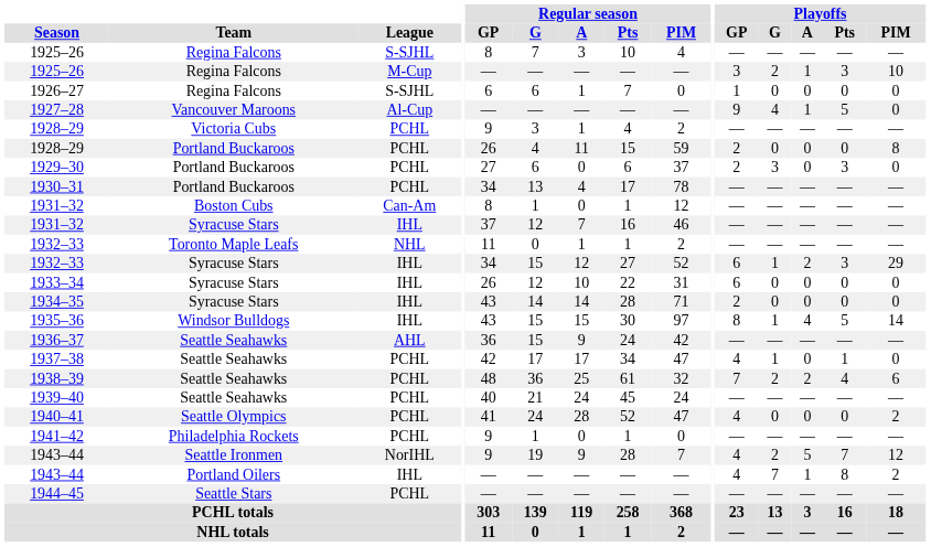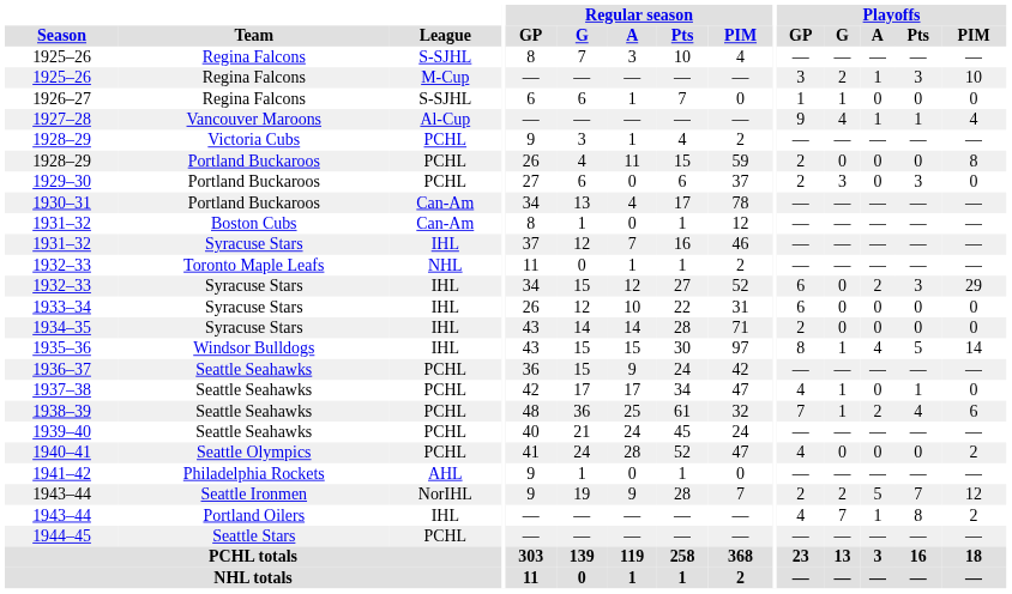 <table border="0" cellpadding="1" cellspacing="0" style="text-align:center; width:60em">
 <tr bgcolor="#e0e0e0">
 <th colspan="3" bgcolor="#ffffff"></th>
 <th rowspan="100" bgcolor="#ffffff"></th>
 <th colspan="5"><a href='#'>Regular season</a></th>
 <th rowspan="100" bgcolor="#ffffff"></th>
 <th colspan="5"><a href='#'>Playoffs</a></th>
 </tr>
 <tr bgcolor="#e0e0e0">
 <th><a href='#'>Season</a></th>
 <th>Team</th>
 <th>League</th>
 <th>GP</th>
 <th><a href='#'>G</a></th>
 <th><a href='#'>A</a></th>
 <th><a href='#'>Pts</a></th>
 <th><a href='#'>PIM</a></th>
 <th>GP</th>
 <th>G</th>
 <th>A</th>
 <th>Pts</th>
 <th>PIM</th>
 </tr>
 <tr>
 <td>1925–26</td>
 <td><a href='#'>Regina Falcons</a></td>
 <td><a href='#'>S-SJHL</a></td>
 <td>8</td>
 <td>7</td>
 <td>3</td>
 <td>10</td>
 <td>4</td>
 <td>—</td>
 <td>—</td>
 <td>—</td>
 <td>—</td>
 <td>—</td>
 </tr>
 <tr bgcolor="#f0f0f0">
 <td><a href='#'>1925–26</a></td>
 <td>Regina Falcons</td>
 <td><a href='#'>M-Cup</a></td>
 <td>—</td>
 <td>—</td>
 <td>—</td>
 <td>—</td>
 <td>—</td>
 <td>3</td>
 <td>2</td>
 <td>1</td>
 <td>3</td>
 <td>10</td>
 </tr>
 <tr>
 <td>1926–27</td>
 <td>Regina Falcons</td>
 <td>S-SJHL</td>
 <td>6</td>
 <td>6</td>
 <td>1</td>
 <td>7</td>
 <td>0</td>
 <td>1</td>
-<td>0</td>
+<td>1</td>
 <td>0</td>
 <td>0</td>
 <td>0</td>
 </tr>
 <tr bgcolor="#f0f0f0">
 <td><a href='#'>1927–28</a></td>
 <td><a href='#'>Vancouver Maroons</a></td>
 <td><a href='#'>Al-Cup</a></td>
 <td>—</td>
 <td>—</td>
 <td>—</td>
 <td>—</td>
 <td>—</td>
 <td>9</td>
 <td>4</td>
 <td>1</td>
-<td>5</td>
-<td>0</td>
+<td>1</td>
+<td>4</td>
 </tr>
 <tr>
 <td><a href='#'>1928–29</a></td>
 <td><a href='#'>Victoria Cubs</a></td>
 <td><a href='#'>PCHL</a></td>
 <td>9</td>
 <td>3</td>
 <td>1</td>
 <td>4</td>
 <td>2</td>
 <td>—</td>
 <td>—</td>
 <td>—</td>
 <td>—</td>
 <td>—</td>
 </tr>
 <tr bgcolor="#f0f0f0">
 <td>1928–29</td>
 <td><a href='#'>Portland Buckaroos</a></td>
 <td>PCHL</td>
 <td>26</td>
 <td>4</td>
 <td>11</td>
 <td>15</td>
 <td>59</td>
 <td>2</td>
 <td>0</td>
 <td>0</td>
 <td>0</td>
 <td>8</td>
 </tr>
 <tr>
 <td><a href='#'>1929–30</a></td>
 <td>Portland Buckaroos</td>
 <td>PCHL</td>
 <td>27</td>
 <td>6</td>
 <td>0</td>
 <td>6</td>
 <td>37</td>
 <td>2</td>
 <td>3</td>
 <td>0</td>
 <td>3</td>
 <td>0</td>
 </tr>
 <tr bgcolor="#f0f0f0">
 <td><a href='#'>1930–31</a></td>
 <td>Portland Buckaroos</td>
-<td>PCHL</td>
+<td><a href='#'>Can-Am</a></td>
 <td>34</td>
 <td>13</td>
 <td>4</td>
 <td>17</td>
 <td>78</td>
 <td>—</td>
 <td>—</td>
 <td>—</td>
 <td>—</td>
 <td>—</td>
 </tr>
 <tr>
 <td><a href='#'>1931–32</a></td>
 <td><a href='#'>Boston Cubs</a></td>
 <td><a href='#'>Can-Am</a></td>
 <td>8</td>
 <td>1</td>
 <td>0</td>
 <td>1</td>
 <td>12</td>
 <td>—</td>
 <td>—</td>
 <td>—</td>
 <td>—</td>
 <td>—</td>
 </tr>
 <tr bgcolor="#f0f0f0">
 <td><a href='#'>1931–32</a></td>
 <td><a href='#'>Syracuse Stars</a></td>
 <td><a href='#'>IHL</a></td>
 <td>37</td>
 <td>12</td>
 <td>7</td>
 <td>16</td>
 <td>46</td>
 <td>—</td>
 <td>—</td>
 <td>—</td>
 <td>—</td>
 <td>—</td>
 </tr>
 <tr>
 <td><a href='#'>1932–33</a></td>
 <td><a href='#'>Toronto Maple Leafs</a></td>
 <td><a href='#'>NHL</a></td>
 <td>11</td>
 <td>0</td>
 <td>1</td>
 <td>1</td>
 <td>2</td>
 <td>—</td>
 <td>—</td>
 <td>—</td>
 <td>—</td>
 <td>—</td>
 </tr>
 <tr bgcolor="#f0f0f0">
 <td><a href='#'>1932–33</a></td>
 <td>Syracuse Stars</td>
 <td>IHL</td>
 <td>34</td>
 <td>15</td>
 <td>12</td>
 <td>27</td>
 <td>52</td>
 <td>6</td>
-<td>1</td>
+<td>0</td>
 <td>2</td>
 <td>3</td>
 <td>29</td>
 </tr>
 <tr>
 <td><a href='#'>1933–34</a></td>
 <td>Syracuse Stars</td>
 <td>IHL</td>
 <td>26</td>
 <td>12</td>
 <td>10</td>
 <td>22</td>
 <td>31</td>
 <td>6</td>
 <td>0</td>
 <td>0</td>
 <td>0</td>
 <td>0</td>
 </tr>
 <tr bgcolor="#f0f0f0">
 <td><a href='#'>1934–35</a></td>
 <td>Syracuse Stars</td>
 <td>IHL</td>
 <td>43</td>
 <td>14</td>
 <td>14</td>
 <td>28</td>
 <td>71</td>
 <td>2</td>
 <td>0</td>
 <td>0</td>
 <td>0</td>
 <td>0</td>
 </tr>
 <tr>
 <td><a href='#'>1935–36</a></td>
 <td><a href='#'>Windsor Bulldogs</a></td>
 <td>IHL</td>
 <td>43</td>
 <td>15</td>
 <td>15</td>
 <td>30</td>
 <td>97</td>
 <td>8</td>
 <td>1</td>
 <td>4</td>
 <td>5</td>
 <td>14</td>
 </tr>
 <tr bgcolor="#f0f0f0">
 <td><a href='#'>1936–37</a></td>
 <td><a href='#'>Seattle Seahawks</a></td>
-<td><a href='#'>AHL</a></td>
+<td>PCHL</td>
 <td>36</td>
 <td>15</td>
 <td>9</td>
 <td>24</td>
 <td>42</td>
 <td>—</td>
 <td>—</td>
 <td>—</td>
 <td>—</td>
 <td>—</td>
 </tr>
 <tr>
 <td><a href='#'>1937–38</a></td>
 <td>Seattle Seahawks</td>
 <td>PCHL</td>
 <td>42</td>
 <td>17</td>
 <td>17</td>
 <td>34</td>
 <td>47</td>
 <td>4</td>
 <td>1</td>
 <td>0</td>
 <td>1</td>
 <td>0</td>
 </tr>
 <tr bgcolor="#f0f0f0">
 <td><a href='#'>1938–39</a></td>
 <td>Seattle Seahawks</td>
 <td>PCHL</td>
 <td>48</td>
 <td>36</td>
 <td>25</td>
 <td>61</td>
 <td>32</td>
 <td>7</td>
-<td>2</td>
+<td>1</td>
 <td>2</td>
 <td>4</td>
 <td>6</td>
 </tr>
 <tr>
 <td><a href='#'>1939–40</a></td>
 <td>Seattle Seahawks</td>
 <td>PCHL</td>
 <td>40</td>
 <td>21</td>
 <td>24</td>
 <td>45</td>
 <td>24</td>
 <td>—</td>
 <td>—</td>
 <td>—</td>
 <td>—</td>
 <td>—</td>
 </tr>
 <tr bgcolor="#f0f0f0">
 <td><a href='#'>1940–41</a></td>
 <td><a href='#'>Seattle Olympics</a></td>
 <td>PCHL</td>
 <td>41</td>
 <td>24</td>
 <td>28</td>
 <td>52</td>
 <td>47</td>
 <td>4</td>
 <td>0</td>
 <td>0</td>
 <td>0</td>
 <td>2</td>
 </tr>
 <tr>
 <td><a href='#'>1941–42</a></td>
 <td><a href='#'>Philadelphia Rockets</a></td>
-<td>PCHL</td>
+<td><a href='#'>AHL</a></td>
 <td>9</td>
 <td>1</td>
 <td>0</td>
 <td>1</td>
 <td>0</td>
 <td>—</td>
 <td>—</td>
 <td>—</td>
 <td>—</td>
 <td>—</td>
 </tr>
 <tr bgcolor="#f0f0f0">
 <td>1943–44</td>
 <td><a href='#'>Seattle Ironmen</a></td>
 <td>NorIHL</td>
 <td>9</td>
 <td>19</td>
 <td>9</td>
 <td>28</td>
 <td>7</td>
-<td>4</td>
+<td>2</td>
 <td>2</td>
 <td>5</td>
 <td>7</td>
 <td>12</td>
 </tr>
 <tr>
 <td><a href='#'>1943–44</a></td>
 <td><a href='#'>Portland Oilers</a></td>
 <td>IHL</td>
 <td>—</td>
 <td>—</td>
 <td>—</td>
 <td>—</td>
 <td>—</td>
 <td>4</td>
 <td>7</td>
 <td>1</td>
 <td>8</td>
 <td>2</td>
 </tr>
 <tr bgcolor="#f0f0f0">
 <td><a href='#'>1944–45</a></td>
 <td><a href='#'>Seattle Stars</a></td>
 <td>PCHL</td>
 <td>—</td>
 <td>—</td>
 <td>—</td>
 <td>—</td>
 <td>—</td>
 <td>—</td>
 <td>—</td>
 <td>—</td>
 <td>—</td>
 <td>—</td>
 </tr>
 <tr bgcolor="#e0e0e0">
 <th colspan="3">PCHL totals</th>
 <th>303</th>
 <th>139</th>
 <th>119</th>
 <th>258</th>
 <th>368</th>
 <th>23</th>
 <th>13</th>
 <th>3</th>
 <th>16</th>
 <th>18</th>
 </tr>
 <tr bgcolor="#e0e0e0">
 <th colspan="3">NHL totals</th>
 <th>11</th>
 <th>0</th>
 <th>1</th>
 <th>1</th>
 <th>2</th>
 <th>—</th>
 <th>—</th>
 <th>—</th>
 <th>—</th>
 <th>—</th>
 </tr>
 </table>
